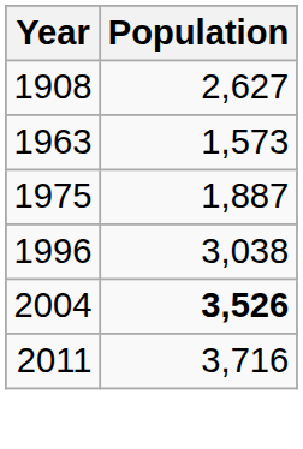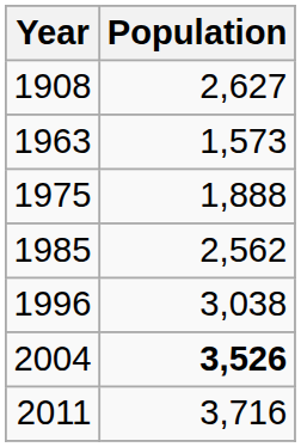 <table class="wikitable" style="line-height:1.1em;">
 <tr>
 <th>Year</th>
 <th>Population</th>
 </tr>
 <tr align="right">
 <td>1908</td>
 <td>2,627</td>
 </tr>
 <tr align="right">
 <td>1963</td>
 <td>1,573</td>
 </tr>
 <tr align="right">
 <td>1975</td>
-<td>1,887</td>
+<td>1,888</td>
+</tr>
+<tr align="right">
+<td>1985</td>
+<td>2,562</td>
 </tr>
 <tr align="right">
 <td>1996</td>
 <td>3,038</td>
 </tr>
 <tr align="right">
 <td>2004</td>
 <td><strong>3,526</strong></td>
 </tr>
 <tr align="right">
 <td>2011</td>
 <td>3,716</td>
 </tr>
 </table>
